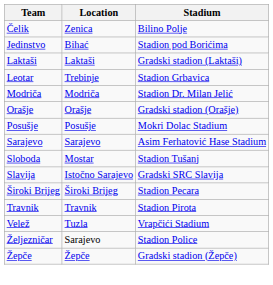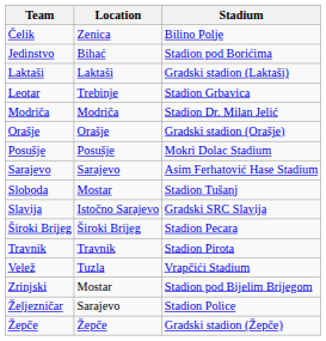 <table class="wikitable sortable">
 <tr>
 <th>Team</th>
 <th>Location</th>
 <th>Stadium</th>
 </tr>
 <tr>
 <td><a href='#'>Čelik</a></td>
 <td><a href='#'>Zenica</a></td>
 <td><a href='#'>Bilino Polje</a></td>
 </tr>
 <tr>
 <td><a href='#'>Jedinstvo</a></td>
 <td><a href='#'>Bihać</a></td>
 <td><a href='#'>Stadion pod Borićima</a></td>
 </tr>
 <tr>
 <td><a href='#'>Laktaši</a></td>
 <td><a href='#'>Laktaši</a></td>
 <td><a href='#'>Gradski stadion (Laktaši)</a></td>
 </tr>
 <tr>
 <td><a href='#'>Leotar</a></td>
 <td><a href='#'>Trebinje</a></td>
 <td><a href='#'>Stadion Grbavica</a></td>
 </tr>
 <tr>
 <td><a href='#'>Modriča</a></td>
 <td><a href='#'>Modriča</a></td>
 <td><a href='#'>Stadion Dr. Milan Jelić</a></td>
 </tr>
 <tr>
 <td><a href='#'>Orašje</a></td>
 <td><a href='#'>Orašje</a></td>
 <td><a href='#'>Gradski stadion (Orašje)</a></td>
 </tr>
 <tr>
 <td><a href='#'>Posušje</a></td>
 <td><a href='#'>Posušje</a></td>
 <td><a href='#'>Mokri Dolac Stadium</a></td>
 </tr>
 <tr>
 <td><a href='#'>Sarajevo</a></td>
 <td><a href='#'>Sarajevo</a></td>
 <td><a href='#'>Asim Ferhatović Hase Stadium</a></td>
 </tr>
 <tr>
 <td><a href='#'>Sloboda</a></td>
 <td><a href='#'>Mostar</a></td>
 <td><a href='#'>Stadion Tušanj</a></td>
 </tr>
 <tr>
 <td><a href='#'>Slavija</a></td>
 <td><a href='#'>Istočno Sarajevo</a></td>
 <td><a href='#'>Gradski SRC Slavija</a></td>
 </tr>
 <tr>
 <td><a href='#'>Široki Brijeg</a></td>
 <td><a href='#'>Široki Brijeg</a></td>
 <td><a href='#'>Stadion Pecara</a></td>
 </tr>
 <tr>
 <td><a href='#'>Travnik</a></td>
 <td><a href='#'>Travnik</a></td>
 <td><a href='#'>Stadion Pirota</a></td>
 </tr>
 <tr>
 <td><a href='#'>Velež</a></td>
 <td><a href='#'>Tuzla</a></td>
 <td><a href='#'>Vrapčići Stadium</a></td>
 </tr>
 <tr>
+<td><a href='#'>Zrinjski</a></td>
+<td>Mostar</td>
+<td><a href='#'>Stadion pod Bijelim Brijegom</a></td>
+</tr>
+<tr>
 <td><a href='#'>Željezničar</a></td>
 <td>Sarajevo</td>
 <td><a href='#'>Stadion Police</a></td>
 </tr>
 <tr>
 <td><a href='#'>Žepče</a></td>
 <td><a href='#'>Žepče</a></td>
 <td><a href='#'>Gradski stadion (Žepče)</a></td>
 </tr>
 </table>
